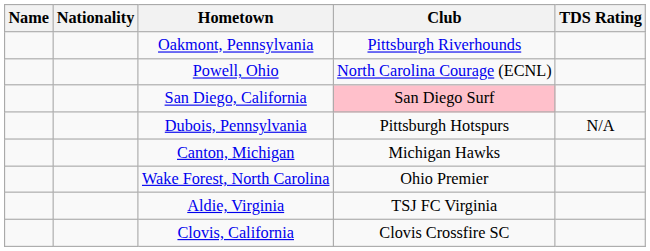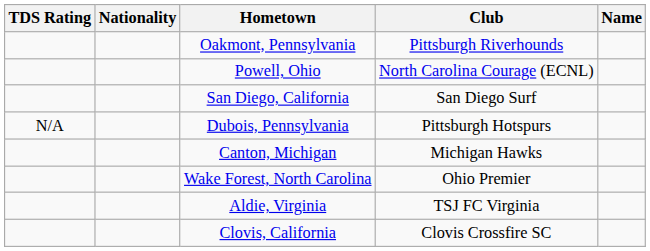 <table class="wikitable" style="font-size:90%; text-align: center;" border="1">
 <tr>
-<th>Name</th>
+<th>TDS Rating</th>
 <th>Nationality</th>
 <th>Hometown</th>
 <th>Club</th>
-<th>TDS Rating</th>
+<th>Name</th>
 </tr>
 <tr>
 <td></td>
 <td></td>
 <td><a href='#'>Oakmont, Pennsylvania</a></td>
 <td><a href='#'>Pittsburgh Riverhounds</a></td>
 <td></td>
 </tr>
 <tr>
 <td></td>
 <td></td>
 <td><a href='#'>Powell, Ohio</a></td>
 <td><a href='#'>North Carolina Courage</a> (ECNL)</td>
 <td></td>
 </tr>
 <tr>
 <td></td>
 <td></td>
 <td><a href='#'>San Diego, California</a></td>
-<td style="background: pink;">San Diego Surf</td>
+<td>San Diego Surf</td>
 <td></td>
 </tr>
 <tr>
-<td></td>
+<td>N/A</td>
 <td></td>
 <td><a href='#'>Dubois, Pennsylvania</a></td>
 <td>Pittsburgh Hotspurs</td>
-<td>N/A</td>
+<td></td>
 </tr>
 <tr>
 <td></td>
 <td></td>
 <td><a href='#'>Canton, Michigan</a></td>
 <td>Michigan Hawks</td>
 <td></td>
 </tr>
 <tr>
 <td></td>
 <td></td>
 <td><a href='#'>Wake Forest, North Carolina</a></td>
 <td>Ohio Premier</td>
 <td></td>
 </tr>
 <tr>
 <td></td>
 <td></td>
 <td><a href='#'>Aldie, Virginia</a></td>
 <td>TSJ FC Virginia</td>
 <td></td>
 </tr>
 <tr>
 <td></td>
 <td></td>
 <td><a href='#'>Clovis, California</a></td>
 <td>Clovis Crossfire SC</td>
 <td></td>
 </tr>
 </table>
